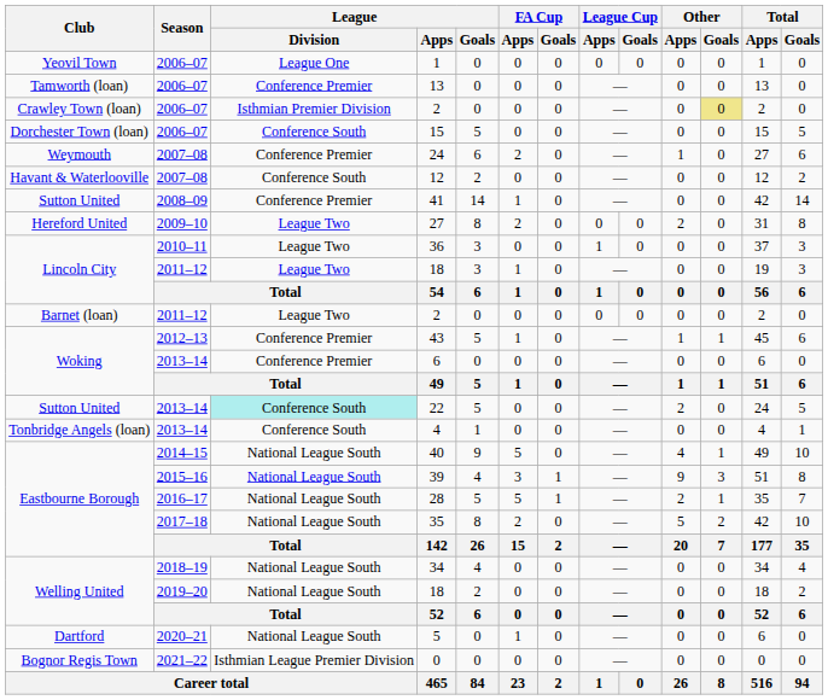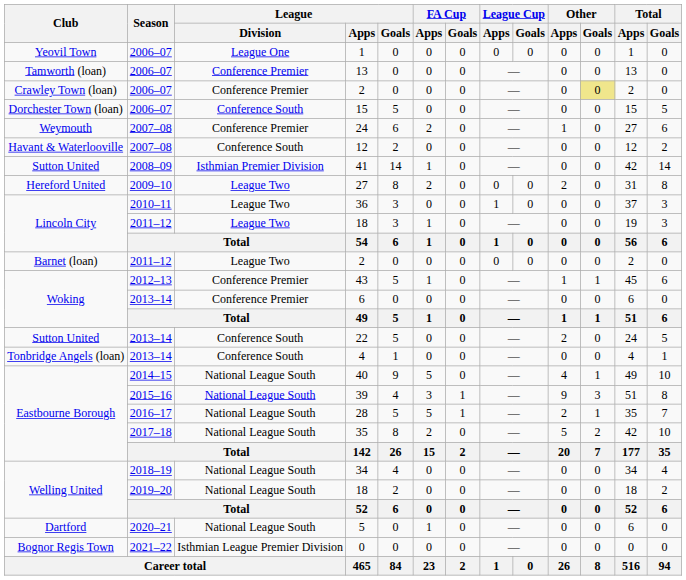 <table class="wikitable" style="text-align: center">
 <tr>
 <th rowspan="2">Club</th>
 <th rowspan="2">Season</th>
 <th colspan="3">League</th>
 <th colspan="2"><a href='#'>FA Cup</a></th>
 <th colspan="2"><a href='#'>League Cup</a></th>
 <th colspan="2">Other</th>
 <th colspan="2">Total</th>
 </tr>
 <tr>
 <th>Division</th>
 <th>Apps</th>
 <th>Goals</th>
 <th>Apps</th>
 <th>Goals</th>
 <th>Apps</th>
 <th>Goals</th>
 <th>Apps</th>
 <th>Goals</th>
 <th>Apps</th>
 <th>Goals</th>
 </tr>
 <tr>
 <td><a href='#'>Yeovil Town</a></td>
 <td><a href='#'>2006–07</a></td>
 <td><a href='#'>League One</a></td>
 <td>1</td>
 <td>0</td>
 <td>0</td>
 <td>0</td>
 <td>0</td>
 <td>0</td>
 <td>0</td>
 <td>0</td>
 <td>1</td>
 <td>0</td>
 </tr>
 <tr>
 <td><a href='#'>Tamworth</a> (loan)</td>
 <td><a href='#'>2006–07</a></td>
 <td><a href='#'>Conference Premier</a></td>
 <td>13</td>
 <td>0</td>
 <td>0</td>
 <td>0</td>
 <td colspan="2">—</td>
 <td>0</td>
 <td>0</td>
 <td>13</td>
 <td>0</td>
 </tr>
 <tr>
 <td><a href='#'>Crawley Town</a> (loan)</td>
 <td><a href='#'>2006–07</a></td>
-<td><a href='#'>Isthmian Premier Division</a></td>
+<td>Conference Premier</td>
 <td>2</td>
 <td>0</td>
 <td>0</td>
 <td>0</td>
 <td colspan="2">—</td>
 <td>0</td>
 <td style="background: khaki;">0</td>
 <td>2</td>
 <td>0</td>
 </tr>
 <tr>
 <td><a href='#'>Dorchester Town</a> (loan)</td>
 <td><a href='#'>2006–07</a></td>
 <td><a href='#'>Conference South</a></td>
 <td>15</td>
 <td>5</td>
 <td>0</td>
 <td>0</td>
 <td colspan="2">—</td>
 <td>0</td>
 <td>0</td>
 <td>15</td>
 <td>5</td>
 </tr>
 <tr>
 <td><a href='#'>Weymouth</a></td>
 <td><a href='#'>2007–08</a></td>
 <td>Conference Premier</td>
 <td>24</td>
 <td>6</td>
 <td>2</td>
 <td>0</td>
 <td colspan="2">—</td>
 <td>1</td>
 <td>0</td>
 <td>27</td>
 <td>6</td>
 </tr>
 <tr>
 <td><a href='#'>Havant & Waterlooville</a></td>
 <td><a href='#'>2007–08</a></td>
 <td>Conference South</td>
 <td>12</td>
 <td>2</td>
 <td>0</td>
 <td>0</td>
 <td colspan="2">—</td>
 <td>0</td>
 <td>0</td>
 <td>12</td>
 <td>2</td>
 </tr>
 <tr>
 <td><a href='#'>Sutton United</a></td>
 <td><a href='#'>2008–09</a></td>
-<td>Conference Premier</td>
+<td><a href='#'>Isthmian Premier Division</a></td>
 <td>41</td>
 <td>14</td>
 <td>1</td>
 <td>0</td>
 <td colspan="2">—</td>
 <td>0</td>
 <td>0</td>
 <td>42</td>
 <td>14</td>
 </tr>
 <tr>
 <td><a href='#'>Hereford United</a></td>
 <td><a href='#'>2009–10</a></td>
 <td><a href='#'>League Two</a></td>
 <td>27</td>
 <td>8</td>
 <td>2</td>
 <td>0</td>
 <td>0</td>
 <td>0</td>
 <td>2</td>
 <td>0</td>
 <td>31</td>
 <td>8</td>
 </tr>
 <tr>
 <td rowspan="3"><a href='#'>Lincoln City</a></td>
 <td><a href='#'>2010–11</a></td>
 <td>League Two</td>
 <td>36</td>
 <td>3</td>
 <td>0</td>
 <td>0</td>
 <td>1</td>
 <td>0</td>
 <td>0</td>
 <td>0</td>
 <td>37</td>
 <td>3</td>
 </tr>
 <tr>
 <td><a href='#'>2011–12</a></td>
 <td><a href='#'>League Two</a></td>
 <td>18</td>
 <td>3</td>
 <td>1</td>
 <td>0</td>
 <td colspan="2">—</td>
 <td>0</td>
 <td>0</td>
 <td>19</td>
 <td>3</td>
 </tr>
 <tr>
 <th colspan="2">Total</th>
 <th>54</th>
 <th>6</th>
 <th>1</th>
 <th>0</th>
 <th>1</th>
 <th>0</th>
 <th>0</th>
 <th>0</th>
 <th>56</th>
 <th>6</th>
 </tr>
 <tr>
 <td><a href='#'>Barnet</a> (loan)</td>
 <td><a href='#'>2011–12</a></td>
 <td>League Two</td>
 <td>2</td>
 <td>0</td>
 <td>0</td>
 <td>0</td>
 <td>0</td>
 <td>0</td>
 <td>0</td>
 <td>0</td>
 <td>2</td>
 <td>0</td>
 </tr>
 <tr>
 <td rowspan="3"><a href='#'>Woking</a></td>
 <td><a href='#'>2012–13</a></td>
 <td>Conference Premier</td>
 <td>43</td>
 <td>5</td>
 <td>1</td>
 <td>0</td>
 <td colspan="2">—</td>
 <td>1</td>
 <td>1</td>
 <td>45</td>
 <td>6</td>
 </tr>
 <tr>
 <td><a href='#'>2013–14</a></td>
 <td>Conference Premier</td>
 <td>6</td>
 <td>0</td>
 <td>0</td>
 <td>0</td>
 <td colspan="2">—</td>
 <td>0</td>
 <td>0</td>
 <td>6</td>
 <td>0</td>
 </tr>
 <tr>
 <th colspan="2">Total</th>
 <th>49</th>
 <th>5</th>
 <th>1</th>
 <th>0</th>
 <th colspan="2">—</th>
 <th>1</th>
 <th>1</th>
 <th>51</th>
 <th>6</th>
 </tr>
 <tr>
 <td><a href='#'>Sutton United</a></td>
 <td><a href='#'>2013–14</a></td>
-<td style="background: paleturquoise;">Conference South</td>
+<td>Conference South</td>
 <td>22</td>
 <td>5</td>
 <td>0</td>
 <td>0</td>
 <td colspan="2">—</td>
 <td>2</td>
 <td>0</td>
 <td>24</td>
 <td>5</td>
 </tr>
 <tr>
 <td><a href='#'>Tonbridge Angels</a> (loan)</td>
 <td><a href='#'>2013–14</a></td>
 <td>Conference South</td>
 <td>4</td>
 <td>1</td>
 <td>0</td>
 <td>0</td>
 <td colspan="2">—</td>
 <td>0</td>
 <td>0</td>
 <td>4</td>
 <td>1</td>
 </tr>
 <tr>
 <td rowspan="5"><a href='#'>Eastbourne Borough</a></td>
 <td><a href='#'>2014–15</a></td>
 <td>National League South</td>
 <td>40</td>
 <td>9</td>
 <td>5</td>
 <td>0</td>
 <td colspan="2">—</td>
 <td>4</td>
 <td>1</td>
 <td>49</td>
 <td>10</td>
 </tr>
 <tr>
 <td><a href='#'>2015–16</a></td>
 <td><a href='#'>National League South</a></td>
 <td>39</td>
 <td>4</td>
 <td>3</td>
 <td>1</td>
 <td colspan="2">—</td>
 <td>9</td>
 <td>3</td>
 <td>51</td>
 <td>8</td>
 </tr>
 <tr>
 <td><a href='#'>2016–17</a></td>
 <td>National League South</td>
 <td>28</td>
 <td>5</td>
 <td>5</td>
 <td>1</td>
 <td colspan="2">—</td>
 <td>2</td>
 <td>1</td>
 <td>35</td>
 <td>7</td>
 </tr>
 <tr>
 <td><a href='#'>2017–18</a></td>
 <td>National League South</td>
 <td>35</td>
 <td>8</td>
 <td>2</td>
 <td>0</td>
 <td colspan="2">—</td>
 <td>5</td>
 <td>2</td>
 <td>42</td>
 <td>10</td>
 </tr>
 <tr>
 <th colspan="2">Total</th>
 <th>142</th>
 <th>26</th>
 <th>15</th>
 <th>2</th>
 <th colspan="2">—</th>
 <th>20</th>
 <th>7</th>
 <th>177</th>
 <th>35</th>
 </tr>
 <tr>
 <td rowspan="3"><a href='#'>Welling United</a></td>
 <td><a href='#'>2018–19</a></td>
 <td>National League South</td>
 <td>34</td>
 <td>4</td>
 <td>0</td>
 <td>0</td>
 <td colspan="2">—</td>
 <td>0</td>
 <td>0</td>
 <td>34</td>
 <td>4</td>
 </tr>
 <tr>
 <td><a href='#'>2019–20</a></td>
 <td>National League South</td>
 <td>18</td>
 <td>2</td>
 <td>0</td>
 <td>0</td>
 <td colspan="2">—</td>
 <td>0</td>
 <td>0</td>
 <td>18</td>
 <td>2</td>
 </tr>
 <tr>
 <th colspan="2">Total</th>
 <th>52</th>
 <th>6</th>
 <th>0</th>
 <th>0</th>
 <th colspan="2">—</th>
 <th>0</th>
 <th>0</th>
 <th>52</th>
 <th>6</th>
 </tr>
 <tr>
 <td><a href='#'>Dartford</a></td>
 <td><a href='#'>2020–21</a></td>
 <td>National League South</td>
 <td>5</td>
 <td>0</td>
 <td>1</td>
 <td>0</td>
 <td colspan="2">—</td>
 <td>0</td>
 <td>0</td>
 <td>6</td>
 <td>0</td>
 </tr>
 <tr>
 <td><a href='#'>Bognor Regis Town</a></td>
 <td><a href='#'>2021–22</a></td>
 <td>Isthmian League Premier Division</td>
 <td>0</td>
 <td>0</td>
 <td>0</td>
 <td>0</td>
 <td colspan="2">—</td>
 <td>0</td>
 <td>0</td>
 <td>0</td>
 <td>0</td>
 </tr>
 <tr>
 <th colspan="3">Career total</th>
 <th>465</th>
 <th>84</th>
 <th>23</th>
 <th>2</th>
 <th>1</th>
 <th>0</th>
 <th>26</th>
 <th>8</th>
 <th>516</th>
 <th>94</th>
 </tr>
 </table>
